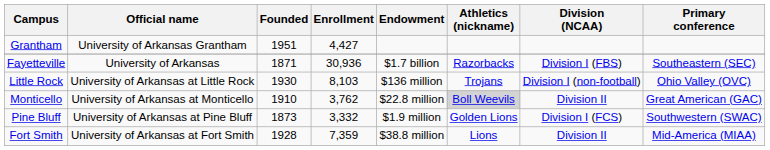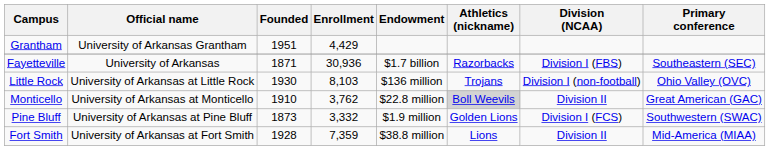 <table class="wikitable sortable" style="text-align:center;">
 <tr>
 <th>Campus</th>
 <th>Official name</th>
 <th>Founded</th>
 <th>Enrollment</th>
 <th>Endowment</th>
 <th>Athletics<br>(nickname)</th>
 <th>Division<br>(NCAA)</th>
 <th>Primary<br>conference</th>
 </tr>
 <tr>
 <td><a href='#'>Grantham</a></td>
 <td>University of Arkansas Grantham</td>
 <td>1951</td>
-<td>4,427</td>
+<td>4,429</td>
 <td></td>
 <td></td>
 <td></td>
 <td></td>
 </tr>
 <tr -->
 </tr>
 <tr>
 <td><a href='#'>Fayetteville</a></td>
 <td>University of Arkansas</td>
 <td>1871</td>
 <td>30,936</td>
 <td>$1.7 billion</td>
 <td><a href='#'>Razorbacks</a></td>
 <td><a href='#'>Division I</a> (<a href='#'>FBS</a>)</td>
 <td><a href='#'>Southeastern (SEC)</a></td>
 </tr>
 <tr>
 <td><a href='#'>Little Rock</a></td>
 <td>University of Arkansas at Little Rock</td>
 <td>1930</td>
 <td>8,103</td>
 <td>$136 million</td>
 <td><a href='#'>Trojans</a></td>
 <td><a href='#'>Division I</a> (<a href='#'>non-football</a>)</td>
 <td><a href='#'>Ohio Valley (OVC)</a></td>
 </tr>
 <tr>
 <td><a href='#'>Monticello</a></td>
 <td>University of Arkansas at Monticello</td>
 <td>1910</td>
 <td>3,762</td>
 <td>$22.8 million</td>
 <td style="background: lightgrey;"><a href='#'>Boll Weevils</a></td>
 <td><a href='#'>Division II</a></td>
 <td><a href='#'>Great American (GAC)</a></td>
 </tr>
 <tr>
 <td><a href='#'>Pine Bluff</a></td>
 <td>University of Arkansas at Pine Bluff</td>
 <td>1873</td>
 <td>3,332</td>
 <td>$1.9 million</td>
 <td><a href='#'>Golden Lions</a></td>
 <td><a href='#'>Division I</a> (<a href='#'>FCS</a>)</td>
 <td><a href='#'>Southwestern (SWAC)</a></td>
 </tr>
 <tr>
 <td><a href='#'>Fort Smith</a></td>
 <td>University of Arkansas at Fort Smith</td>
 <td>1928</td>
 <td>7,359</td>
 <td>$38.8 million</td>
 <td><a href='#'>Lions</a></td>
 <td><a href='#'>Division II</a></td>
 <td><a href='#'>Mid-America (MIAA)</a></td>
 </tr>
 </table>
